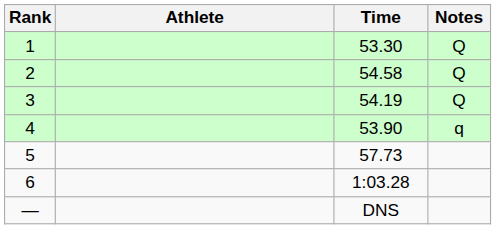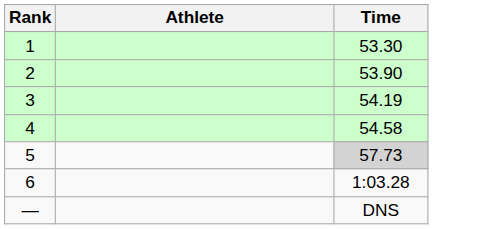 <table class="wikitable" style="text-align:center">
 <tr>
 <th width=40>Rank</th>
 <th width=250>Athlete</th>
 <th width=80>Time</th>
-<th width=50>Notes</th>
 </tr>
 <tr bgcolor="ccffcc">
 <td>1</td>
 <td align=left></td>
 <td>53.30</td>
-<td>Q</td>
 </tr>
 <tr bgcolor="ccffcc">
 <td>2</td>
 <td align=left></td>
-<td>54.58</td>
-<td>Q</td>
+<td>53.90</td>
 </tr>
 <tr bgcolor="ccffcc">
 <td>3</td>
 <td align=left></td>
 <td>54.19</td>
-<td>Q</td>
 </tr>
 <tr bgcolor="ccffcc">
 <td>4</td>
 <td align=left></td>
-<td>53.90</td>
-<td>q</td>
+<td>54.58</td>
 </tr>
 <tr>
 <td>5</td>
 <td align=left></td>
-<td>57.73</td>
-<td></td>
+<td style="background: lightgrey;">57.73</td>
 </tr>
 <tr>
 <td>6</td>
 <td align=left></td>
 <td>1:03.28</td>
-<td></td>
 </tr>
 <tr>
 <td>—</td>
 <td align=left></td>
 <td>DNS</td>
-<td></td>
 </tr>
 </table>
